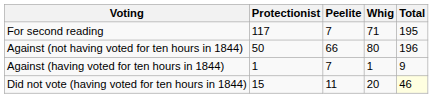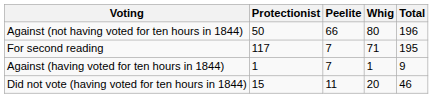 <table class="wikitable">
 <tr>
 <th>Voting</th>
 <th>Protectionist</th>
 <th>Peelite</th>
 <th>Whig</th>
 <th>Total</th>
 </tr>
 <tr>
+<td>Against  (not having voted for ten hours in 1844)</td>
+<td>50</td>
+<td>66</td>
+<td>80</td>
+<td>196</td>
+</tr>
+<tr>
 <td>For second reading</td>
 <td>117</td>
 <td>7</td>
 <td>71</td>
 <td>195</td>
-</tr>
-<tr>
-<td>Against  (not having voted for ten hours in 1844)</td>
-<td>50</td>
-<td>66</td>
-<td>80</td>
-<td>196</td>
 </tr>
 <tr>
 <td>Against (having voted for ten hours in 1844)</td>
 <td>1</td>
 <td>7</td>
 <td>1</td>
 <td>9</td>
 </tr>
 <tr>
 <td>Did not vote (having voted for ten hours in 1844)</td>
 <td>15</td>
 <td>11</td>
 <td>20</td>
-<td style="background: lightyellow;">46</td>
+<td>46</td>
 </tr>
 </table>
